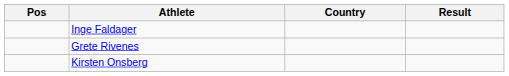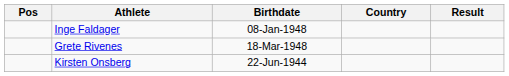 <table class="wikitable"  style="text-align:center; width:60%;">
 <tr>
 <th>Pos</th>
 <th>Athlete</th>
+<th>Birthdate</th>
 <th>Country</th>
 <th>Result</th>
 </tr>
 <tr>
 <td align=center></td>
 <td align=left><a href='#'>Inge Faldager</a></td>
+<td>08-Jan-1948</td>
 <td align=left></td>
 <td></td>
 </tr>
 <tr>
 <td align=center></td>
 <td align=left><a href='#'>Grete Rivenes</a></td>
+<td>18-Mar-1948</td>
 <td align=left></td>
 <td></td>
 </tr>
 <tr>
 <td align=center></td>
 <td align=left><a href='#'>Kirsten Onsberg</a></td>
+<td>22-Jun-1944</td>
 <td align=left></td>
 <td></td>
 </tr>
 </table>
